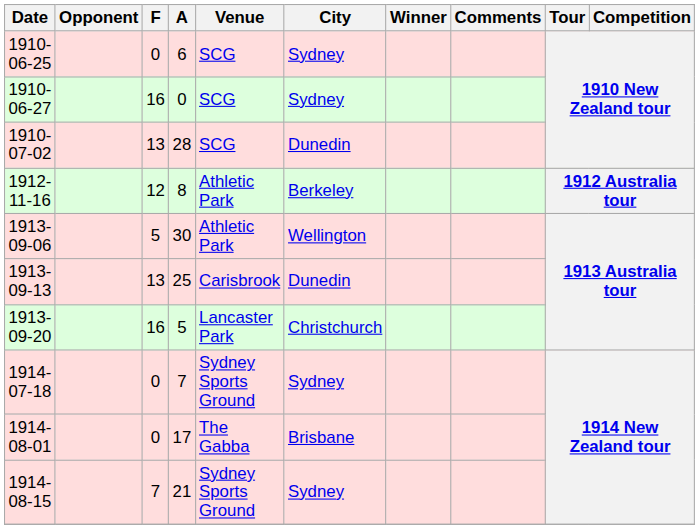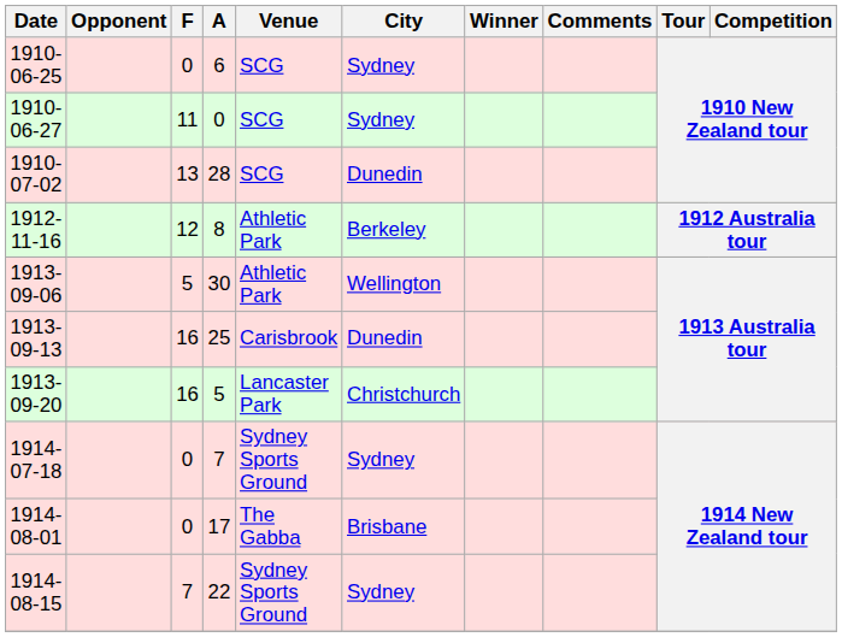 <table class="wikitable sortable">
 <tr>
 <th width=125>Date</th>
 <th width=125>Opponent</th>
 <th>F</th>
 <th>A</th>
 <th>Venue</th>
 <th>City</th>
 <th>Winner</th>
 <th>Comments</th>
 <th>Tour</th>
 <th>Competition</th>
 </tr>
 <tr bgcolor="#ffdddd">
 <td align=center>1910-06-25</td>
 <td></td>
 <td align=center>0</td>
 <td align=center>6</td>
 <td><a href='#'>SCG</a></td>
 <td> <a href='#'>Sydney</a></td>
 <td></td>
 <td></td>
 <th colspan=2 rowspan=3 align=center><a href='#'>1910 New Zealand tour</a></th>
 </tr>
 <tr bgcolor="#ddffdd">
 <td align=center>1910-06-27</td>
 <td></td>
-<td align=center>16</td>
+<td align=center>11</td>
 <td align=center>0</td>
 <td><a href='#'>SCG</a></td>
 <td> <a href='#'>Sydney</a></td>
 <td></td>
 <td></td>
 </tr>
 <tr bgcolor="#ffdddd">
 <td align=center>1910-07-02</td>
 <td></td>
 <td align=center>13</td>
 <td align=center>28</td>
 <td><a href='#'>SCG</a></td>
 <td> <a href='#'>Dunedin</a></td>
 <td></td>
 <td></td>
 </tr>
 <tr bgcolor="#ddffdd">
 <td align=center>1912-11-16</td>
 <td></td>
 <td align=center>12</td>
 <td align=center>8</td>
 <td><a href='#'>Athletic Park</a></td>
 <td> <a href='#'>Berkeley</a></td>
 <td></td>
 <td></td>
 <th colspan=2 align=center><a href='#'>1912 Australia tour</a></th>
 </tr>
 <tr bgcolor="#ffdddd">
 <td align=center>1913-09-06</td>
 <td></td>
 <td align=center>5</td>
 <td align=center>30</td>
 <td><a href='#'>Athletic Park</a></td>
 <td> <a href='#'>Wellington</a></td>
 <td></td>
 <td></td>
 <th colspan=2 align=center rowspan=3><a href='#'>1913 Australia tour</a></th>
 </tr>
 <tr bgcolor="#ffdddd">
 <td align=center>1913-09-13</td>
 <td></td>
-<td align=center>13</td>
+<td align=center>16</td>
 <td align=center>25</td>
 <td><a href='#'>Carisbrook</a></td>
 <td> <a href='#'>Dunedin</a></td>
 <td></td>
 <td></td>
 </tr>
 <tr bgcolor="#ddffdd">
 <td align=center>1913-09-20</td>
 <td></td>
 <td align=center>16</td>
 <td align=center>5</td>
 <td><a href='#'>Lancaster Park</a></td>
 <td> <a href='#'>Christchurch</a></td>
 <td></td>
 <td></td>
 </tr>
 <tr bgcolor="#ffdddd">
 <td align=center>1914-07-18</td>
 <td></td>
 <td align=center>0</td>
 <td align=center>7</td>
 <td><a href='#'>Sydney Sports Ground</a></td>
 <td> <a href='#'>Sydney</a></td>
 <td></td>
 <td></td>
 <th colspan=2 align=center rowspan=3><a href='#'>1914 New Zealand tour</a></th>
 </tr>
 <tr bgcolor="#ffdddd">
 <td align=center>1914-08-01</td>
 <td></td>
 <td align=center>0</td>
 <td align=center>17</td>
 <td><a href='#'>The Gabba</a></td>
 <td> <a href='#'>Brisbane</a></td>
 <td></td>
 <td></td>
 </tr>
 <tr bgcolor="#ffdddd">
 <td align=center>1914-08-15</td>
 <td></td>
 <td align=center>7</td>
-<td align=center>21</td>
+<td align=center>22</td>
 <td><a href='#'>Sydney Sports Ground</a></td>
 <td> <a href='#'>Sydney</a></td>
 <td></td>
 <td></td>
 </tr>
 <tr>
 </tr>
 </table>
